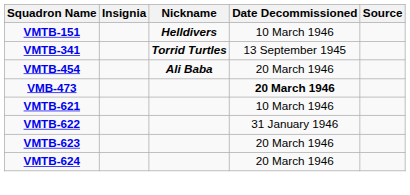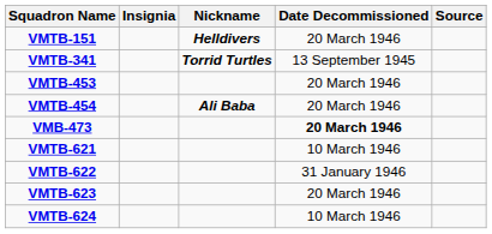 <table class="wikitable" style="text-align:center;">
 <tr>
 <th>Squadron Name</th>
 <th>Insignia</th>
 <th>Nickname</th>
 <th>Date Decommissioned</th>
 <th>Source</th>
 </tr>
 <tr>
 <td><strong><a href='#'>VMTB-151</a></strong></td>
 <td><strong></strong></td>
 <td><strong><em>Helldivers</em></strong></td>
-<td>10 March 1946</td>
+<td>20 March 1946</td>
 <td></td>
 </tr>
 <tr>
 <td><strong><a href='#'>VMTB-341</a></strong></td>
 <td><strong></strong></td>
 <td><strong><em>Torrid Turtles</em></strong></td>
 <td>13 September 1945</td>
+<td></td>
+</tr>
+<tr>
+<td><strong><a href='#'>VMTB-453</a></strong></td>
+<td><strong></strong></td>
+<td></td>
+<td>20 March 1946</td>
 <td></td>
 </tr>
 <tr>
 <td><strong><a href='#'>VMTB-454</a></strong></td>
 <td><strong></strong></td>
 <td><strong><em>Ali Baba</em></strong></td>
 <td>20 March 1946</td>
 <td></td>
 </tr>
 <tr>
 <td><strong><a href='#'>VMB-473</a></strong></td>
 <td><strong></strong></td>
 <td></td>
 <td><strong>20 March 1946</strong></td>
 <td></td>
 </tr>
 <tr>
 <td><strong><a href='#'>VMTB-621</a></strong></td>
 <td><strong></strong></td>
 <td></td>
 <td>10 March 1946</td>
 <td></td>
 </tr>
 <tr>
 <td><strong><a href='#'>VMTB-622</a></strong></td>
 <td><strong></strong></td>
 <td></td>
 <td>31 January 1946</td>
 <td></td>
 </tr>
 <tr>
 <td><strong><a href='#'>VMTB-623</a></strong></td>
 <td><strong></strong></td>
 <td></td>
 <td>20 March 1946</td>
 <td></td>
 </tr>
 <tr>
 <td><strong><a href='#'>VMTB-624</a></strong></td>
 <td><strong></strong></td>
 <td></td>
-<td>20 March 1946</td>
+<td>10 March 1946</td>
 <td></td>
 </tr>
 </table>
